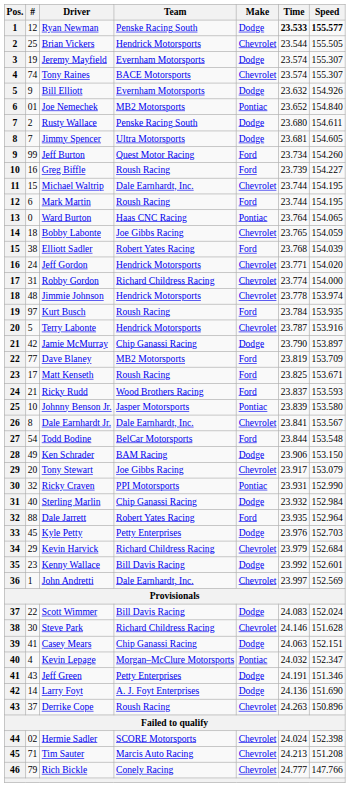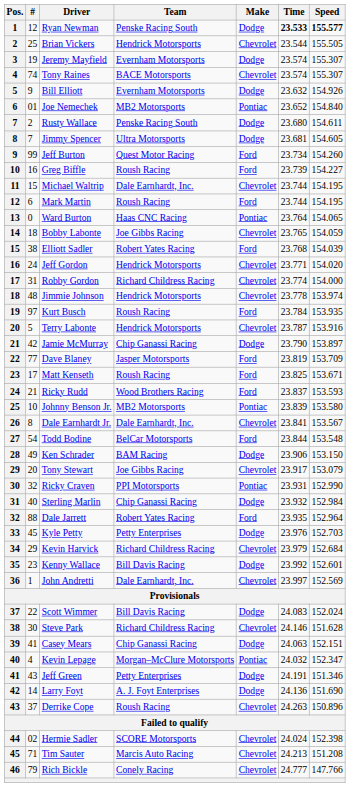 <table class="wikitable" style="font-size:95%">
 <tr>
 <th>Pos.</th>
 <th>#</th>
 <th>Driver</th>
 <th>Team</th>
 <th>Make</th>
 <th>Time</th>
 <th>Speed</th>
 </tr>
 <tr>
 <th>1</th>
 <td>12</td>
 <td><a href='#'>Ryan Newman</a></td>
 <td><a href='#'>Penske Racing South</a></td>
 <td><a href='#'>Dodge</a></td>
 <td><strong>23.533</strong></td>
 <td><strong>155.577</strong></td>
 </tr>
 <tr>
 <th>2</th>
 <td>25</td>
 <td><a href='#'>Brian Vickers</a></td>
 <td><a href='#'>Hendrick Motorsports</a></td>
 <td><a href='#'>Chevrolet</a></td>
 <td>23.544</td>
 <td>155.505</td>
 </tr>
 <tr>
 <th>3</th>
 <td>19</td>
 <td><a href='#'>Jeremy Mayfield</a></td>
 <td><a href='#'>Evernham Motorsports</a></td>
 <td><a href='#'>Dodge</a></td>
 <td>23.574</td>
 <td>155.307</td>
 </tr>
 <tr>
 <th>4</th>
 <td>74</td>
 <td><a href='#'>Tony Raines</a></td>
 <td><a href='#'>BACE Motorsports</a></td>
 <td><a href='#'>Chevrolet</a></td>
 <td>23.574</td>
 <td>155.307</td>
 </tr>
 <tr>
 <th>5</th>
 <td>9</td>
 <td><a href='#'>Bill Elliott</a></td>
 <td><a href='#'>Evernham Motorsports</a></td>
 <td><a href='#'>Dodge</a></td>
 <td>23.632</td>
 <td>154.926</td>
 </tr>
 <tr>
 <th>6</th>
 <td>01</td>
 <td><a href='#'>Joe Nemechek</a></td>
 <td><a href='#'>MB2 Motorsports</a></td>
 <td><a href='#'>Pontiac</a></td>
 <td>23.652</td>
 <td>154.840</td>
 </tr>
 <tr>
 <th>7</th>
 <td>2</td>
 <td><a href='#'>Rusty Wallace</a></td>
 <td><a href='#'>Penske Racing South</a></td>
 <td><a href='#'>Dodge</a></td>
 <td>23.680</td>
 <td>154.611</td>
 </tr>
 <tr>
 <th>8</th>
 <td>7</td>
 <td><a href='#'>Jimmy Spencer</a></td>
 <td><a href='#'>Ultra Motorsports</a></td>
 <td><a href='#'>Dodge</a></td>
 <td>23.681</td>
 <td>154.605</td>
 </tr>
 <tr>
 <th>9</th>
 <td>99</td>
 <td><a href='#'>Jeff Burton</a></td>
 <td><a href='#'>Quest Motor Racing</a></td>
 <td><a href='#'>Ford</a></td>
 <td>23.734</td>
 <td>154.260</td>
 </tr>
 <tr>
 <th>10</th>
 <td>16</td>
 <td><a href='#'>Greg Biffle</a></td>
 <td><a href='#'>Roush Racing</a></td>
 <td><a href='#'>Ford</a></td>
 <td>23.739</td>
 <td>154.227</td>
 </tr>
 <tr>
 <th>11</th>
 <td>15</td>
 <td><a href='#'>Michael Waltrip</a></td>
 <td><a href='#'>Dale Earnhardt, Inc.</a></td>
 <td><a href='#'>Chevrolet</a></td>
 <td>23.744</td>
 <td>154.195</td>
 </tr>
 <tr>
 <th>12</th>
 <td>6</td>
 <td><a href='#'>Mark Martin</a></td>
 <td><a href='#'>Roush Racing</a></td>
 <td><a href='#'>Ford</a></td>
 <td>23.744</td>
 <td>154.195</td>
 </tr>
 <tr>
 <th>13</th>
 <td>0</td>
 <td><a href='#'>Ward Burton</a></td>
 <td><a href='#'>Haas CNC Racing</a></td>
 <td><a href='#'>Pontiac</a></td>
 <td>23.764</td>
 <td>154.065</td>
 </tr>
 <tr>
 <th>14</th>
 <td>18</td>
 <td><a href='#'>Bobby Labonte</a></td>
 <td><a href='#'>Joe Gibbs Racing</a></td>
 <td><a href='#'>Chevrolet</a></td>
 <td>23.765</td>
 <td>154.059</td>
 </tr>
 <tr>
 <th>15</th>
 <td>38</td>
 <td><a href='#'>Elliott Sadler</a></td>
 <td><a href='#'>Robert Yates Racing</a></td>
 <td><a href='#'>Ford</a></td>
 <td>23.768</td>
 <td>154.039</td>
 </tr>
 <tr>
 <th>16</th>
 <td>24</td>
 <td><a href='#'>Jeff Gordon</a></td>
 <td><a href='#'>Hendrick Motorsports</a></td>
 <td><a href='#'>Chevrolet</a></td>
 <td>23.771</td>
 <td>154.020</td>
 </tr>
 <tr>
 <th>17</th>
 <td>31</td>
 <td><a href='#'>Robby Gordon</a></td>
 <td><a href='#'>Richard Childress Racing</a></td>
 <td><a href='#'>Chevrolet</a></td>
 <td>23.774</td>
 <td>154.000</td>
 </tr>
 <tr>
 <th>18</th>
 <td>48</td>
 <td><a href='#'>Jimmie Johnson</a></td>
 <td><a href='#'>Hendrick Motorsports</a></td>
 <td><a href='#'>Chevrolet</a></td>
 <td>23.778</td>
 <td>153.974</td>
 </tr>
 <tr>
 <th>19</th>
 <td>97</td>
 <td><a href='#'>Kurt Busch</a></td>
 <td><a href='#'>Roush Racing</a></td>
 <td><a href='#'>Ford</a></td>
 <td>23.784</td>
 <td>153.935</td>
 </tr>
 <tr>
 <th>20</th>
 <td>5</td>
 <td><a href='#'>Terry Labonte</a></td>
 <td><a href='#'>Hendrick Motorsports</a></td>
 <td><a href='#'>Chevrolet</a></td>
 <td>23.787</td>
 <td>153.916</td>
 </tr>
 <tr>
 <th>21</th>
 <td>42</td>
 <td><a href='#'>Jamie McMurray</a></td>
 <td><a href='#'>Chip Ganassi Racing</a></td>
 <td><a href='#'>Dodge</a></td>
 <td>23.790</td>
 <td>153.897</td>
 </tr>
 <tr>
 <th>22</th>
 <td>77</td>
 <td><a href='#'>Dave Blaney</a></td>
-<td><a href='#'>MB2 Motorsports</a></td>
+<td><a href='#'>Jasper Motorsports</a></td>
 <td><a href='#'>Ford</a></td>
 <td>23.819</td>
 <td>153.709</td>
 </tr>
 <tr>
 <th>23</th>
 <td>17</td>
 <td><a href='#'>Matt Kenseth</a></td>
 <td><a href='#'>Roush Racing</a></td>
 <td><a href='#'>Ford</a></td>
 <td>23.825</td>
 <td>153.671</td>
 </tr>
 <tr>
 <th>24</th>
 <td>21</td>
 <td><a href='#'>Ricky Rudd</a></td>
 <td><a href='#'>Wood Brothers Racing</a></td>
 <td><a href='#'>Ford</a></td>
 <td>23.837</td>
 <td>153.593</td>
 </tr>
 <tr>
 <th>25</th>
 <td>10</td>
 <td><a href='#'>Johnny Benson Jr.</a></td>
-<td><a href='#'>Jasper Motorsports</a></td>
+<td><a href='#'>MB2 Motorsports</a></td>
 <td><a href='#'>Pontiac</a></td>
 <td>23.839</td>
 <td>153.580</td>
 </tr>
 <tr>
 <th>26</th>
 <td>8</td>
 <td><a href='#'>Dale Earnhardt Jr.</a></td>
 <td><a href='#'>Dale Earnhardt, Inc.</a></td>
 <td><a href='#'>Chevrolet</a></td>
 <td>23.841</td>
 <td>153.567</td>
 </tr>
 <tr>
 <th>27</th>
 <td>54</td>
 <td><a href='#'>Todd Bodine</a></td>
 <td><a href='#'>BelCar Motorsports</a></td>
 <td><a href='#'>Ford</a></td>
 <td>23.844</td>
 <td>153.548</td>
 </tr>
 <tr>
 <th>28</th>
 <td>49</td>
 <td><a href='#'>Ken Schrader</a></td>
 <td><a href='#'>BAM Racing</a></td>
 <td><a href='#'>Dodge</a></td>
 <td>23.906</td>
 <td>153.150</td>
 </tr>
 <tr>
 <th>29</th>
 <td>20</td>
 <td><a href='#'>Tony Stewart</a></td>
 <td><a href='#'>Joe Gibbs Racing</a></td>
 <td><a href='#'>Chevrolet</a></td>
 <td>23.917</td>
 <td>153.079</td>
 </tr>
 <tr>
 <th>30</th>
 <td>32</td>
 <td><a href='#'>Ricky Craven</a></td>
 <td><a href='#'>PPI Motorsports</a></td>
 <td><a href='#'>Pontiac</a></td>
 <td>23.931</td>
 <td>152.990</td>
 </tr>
 <tr>
 <th>31</th>
 <td>40</td>
 <td><a href='#'>Sterling Marlin</a></td>
 <td><a href='#'>Chip Ganassi Racing</a></td>
 <td><a href='#'>Dodge</a></td>
 <td>23.932</td>
 <td>152.984</td>
 </tr>
 <tr>
 <th>32</th>
 <td>88</td>
 <td><a href='#'>Dale Jarrett</a></td>
 <td><a href='#'>Robert Yates Racing</a></td>
 <td><a href='#'>Ford</a></td>
 <td>23.935</td>
 <td>152.964</td>
 </tr>
 <tr>
 <th>33</th>
 <td>45</td>
 <td><a href='#'>Kyle Petty</a></td>
 <td><a href='#'>Petty Enterprises</a></td>
 <td><a href='#'>Dodge</a></td>
 <td>23.976</td>
 <td>152.703</td>
 </tr>
 <tr>
 <th>34</th>
 <td>29</td>
 <td><a href='#'>Kevin Harvick</a></td>
 <td><a href='#'>Richard Childress Racing</a></td>
 <td><a href='#'>Chevrolet</a></td>
 <td>23.979</td>
 <td>152.684</td>
 </tr>
 <tr>
 <th>35</th>
 <td>23</td>
 <td><a href='#'>Kenny Wallace</a></td>
 <td><a href='#'>Bill Davis Racing</a></td>
 <td><a href='#'>Dodge</a></td>
 <td>23.992</td>
 <td>152.601</td>
 </tr>
 <tr>
 <th>36</th>
 <td>1</td>
 <td><a href='#'>John Andretti</a></td>
 <td><a href='#'>Dale Earnhardt, Inc.</a></td>
 <td><a href='#'>Chevrolet</a></td>
 <td>23.997</td>
 <td>152.569</td>
 </tr>
 <tr>
 <th colspan="7">Provisionals</th>
 </tr>
 <tr>
 <th>37</th>
 <td>22</td>
 <td><a href='#'>Scott Wimmer</a></td>
 <td><a href='#'>Bill Davis Racing</a></td>
 <td><a href='#'>Dodge</a></td>
 <td>24.083</td>
 <td>152.024</td>
 </tr>
 <tr>
 <th>38</th>
 <td>30</td>
 <td><a href='#'>Steve Park</a></td>
 <td><a href='#'>Richard Childress Racing</a></td>
 <td><a href='#'>Chevrolet</a></td>
 <td>24.146</td>
 <td>151.628</td>
 </tr>
 <tr>
 <th>39</th>
 <td>41</td>
 <td><a href='#'>Casey Mears</a></td>
 <td><a href='#'>Chip Ganassi Racing</a></td>
 <td><a href='#'>Dodge</a></td>
 <td>24.063</td>
 <td>152.151</td>
 </tr>
 <tr>
 <th>40</th>
 <td>4</td>
 <td><a href='#'>Kevin Lepage</a></td>
 <td><a href='#'>Morgan–McClure Motorsports</a></td>
 <td><a href='#'>Pontiac</a></td>
 <td>24.032</td>
 <td>152.347</td>
 </tr>
 <tr>
 <th>41</th>
 <td>43</td>
 <td><a href='#'>Jeff Green</a></td>
 <td><a href='#'>Petty Enterprises</a></td>
 <td><a href='#'>Dodge</a></td>
 <td>24.191</td>
 <td>151.346</td>
 </tr>
 <tr>
 <th>42</th>
 <td>14</td>
 <td><a href='#'>Larry Foyt</a></td>
 <td><a href='#'>A. J. Foyt Enterprises</a></td>
 <td><a href='#'>Dodge</a></td>
 <td>24.136</td>
 <td>151.690</td>
 </tr>
 <tr>
 <th>43</th>
 <td>37</td>
 <td><a href='#'>Derrike Cope</a></td>
 <td><a href='#'>Roush Racing</a></td>
 <td><a href='#'>Chevrolet</a></td>
 <td>24.263</td>
 <td>150.896</td>
 </tr>
 <tr>
 <th colspan="7">Failed to qualify</th>
 </tr>
 <tr>
 <th>44</th>
 <td>02</td>
 <td><a href='#'>Hermie Sadler</a></td>
 <td><a href='#'>SCORE Motorsports</a></td>
 <td><a href='#'>Chevrolet</a></td>
 <td>24.024</td>
 <td>152.398</td>
 </tr>
 <tr>
 <th>45</th>
 <td>71</td>
 <td><a href='#'>Tim Sauter</a></td>
 <td><a href='#'>Marcis Auto Racing</a></td>
 <td><a href='#'>Chevrolet</a></td>
 <td>24.213</td>
 <td>151.208</td>
 </tr>
 <tr>
 <th>46</th>
 <td>79</td>
 <td><a href='#'>Rich Bickle</a></td>
 <td><a href='#'>Conely Racing</a></td>
 <td><a href='#'>Chevrolet</a></td>
 <td>24.777</td>
 <td>147.766</td>
 </tr>
 <tr>
 <th colspan="7"></th>
 </tr>
 </table>
